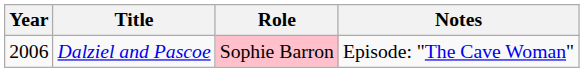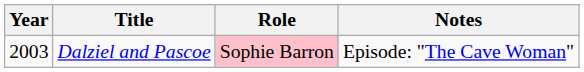 <table class="wikitable sortable">
 <tr>
 <th>Year</th>
 <th>Title</th>
 <th>Role</th>
 <th class="unsortable">Notes</th>
 </tr>
 <tr>
-<td>2006</td>
+<td>2003</td>
 <td><em><a href='#'>Dalziel and Pascoe</a></em></td>
 <td style="background: pink;">Sophie Barron</td>
 <td>Episode: "<a href='#'>The Cave Woman</a>"</td>
 </tr>
 </table>
